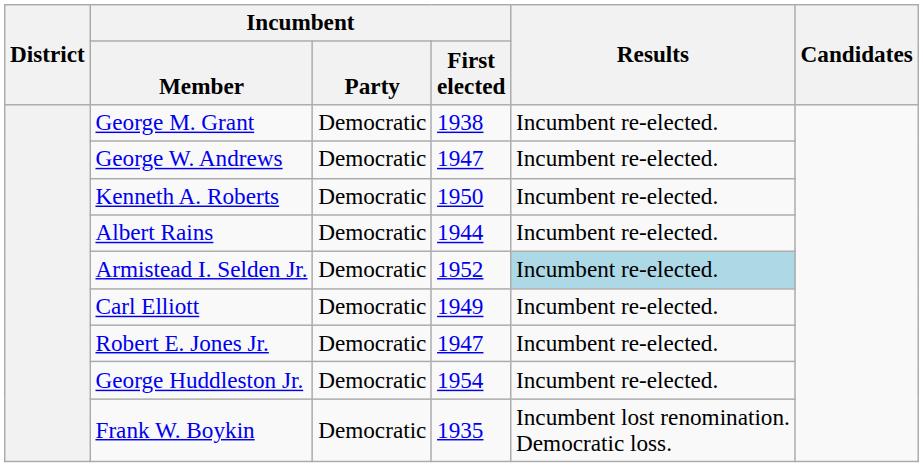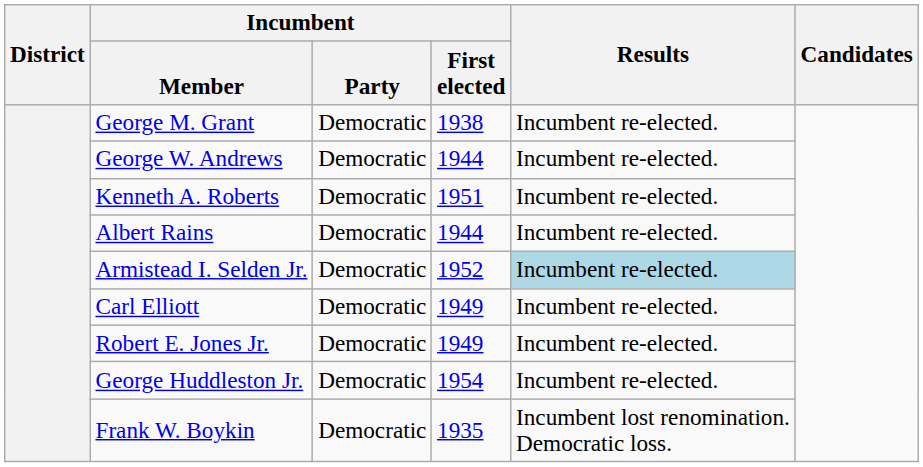 <table class="wikitable sortable">
 <tr>
 <th rowspan=2>District</th>
 <th colspan=3>Incumbent</th>
 <th rowspan=2>Results</th>
 <th rowspan=2 class="unsortable">Candidates</th>
 </tr>
 <tr valign=bottom>
 <th>Member</th>
 <th>Party</th>
 <th>First<br>elected</th>
 </tr>
 <tr>
 <th rowspan=9></th>
 <td><a href='#'>George M. Grant</a><br></td>
 <td>Democratic</td>
 <td><a href='#'>1938</a></td>
 <td>Incumbent re-elected.</td>
 <td rowspan=9 nowrap></td>
 </tr>
 <tr>
 <td><a href='#'>George W. Andrews</a><br></td>
 <td>Democratic</td>
-<td><a href='#'>1947</a></td>
+<td><a href='#'>1944</a></td>
 <td>Incumbent re-elected.</td>
 </tr>
 <tr>
 <td><a href='#'>Kenneth A. Roberts</a><br></td>
 <td>Democratic</td>
-<td><a href='#'>1950</a></td>
+<td><a href='#'>1951</a></td>
 <td>Incumbent re-elected.</td>
 </tr>
 <tr>
 <td><a href='#'>Albert Rains</a><br></td>
 <td>Democratic</td>
 <td><a href='#'>1944</a></td>
 <td>Incumbent re-elected.</td>
 </tr>
 <tr>
 <td><a href='#'>Armistead I. Selden Jr.</a><br></td>
 <td>Democratic</td>
 <td><a href='#'>1952</a></td>
 <td style="background: lightblue;">Incumbent re-elected.</td>
 </tr>
 <tr>
 <td><a href='#'>Carl Elliott</a><br></td>
 <td>Democratic</td>
 <td><a href='#'>1949</a></td>
 <td>Incumbent re-elected.</td>
 </tr>
 <tr>
 <td><a href='#'>Robert E. Jones Jr.</a><br></td>
 <td>Democratic</td>
-<td><a href='#'>1947 </a></td>
+<td><a href='#'>1949 </a></td>
 <td>Incumbent re-elected.</td>
 </tr>
 <tr>
 <td><a href='#'>George Huddleston Jr.</a><br></td>
 <td>Democratic</td>
 <td><a href='#'>1954</a></td>
 <td>Incumbent re-elected.</td>
 </tr>
 <tr>
 <td><a href='#'>Frank W. Boykin</a><br></td>
 <td>Democratic</td>
 <td><a href='#'>1935 </a></td>
 <td>Incumbent lost renomination.<br>Democratic loss.</td>
 </tr>
 </table>
